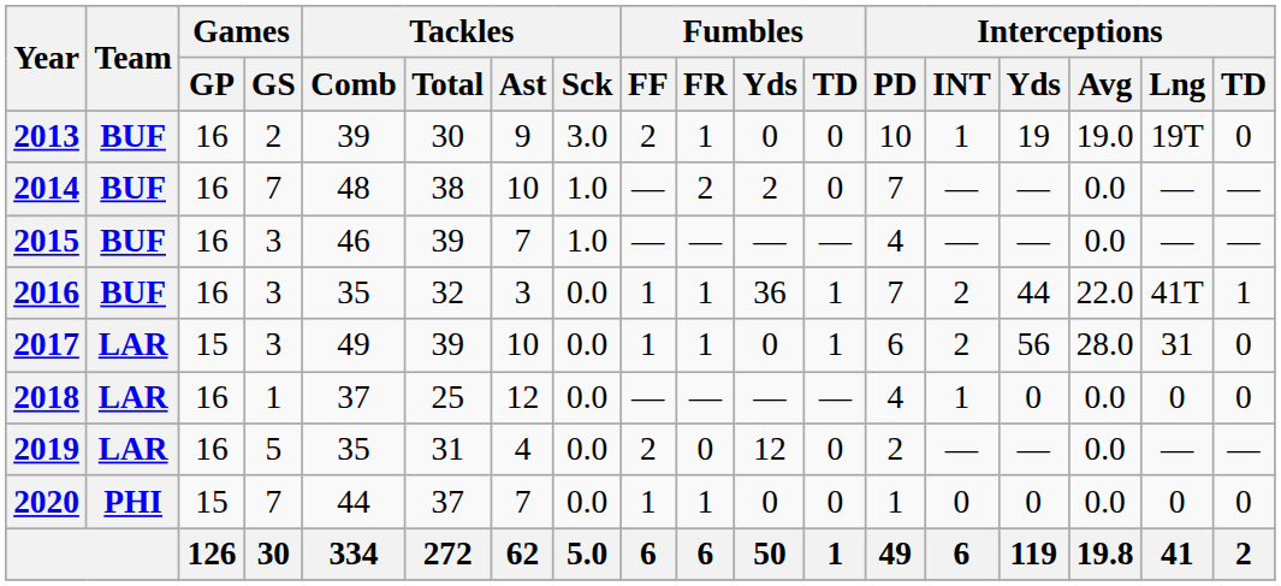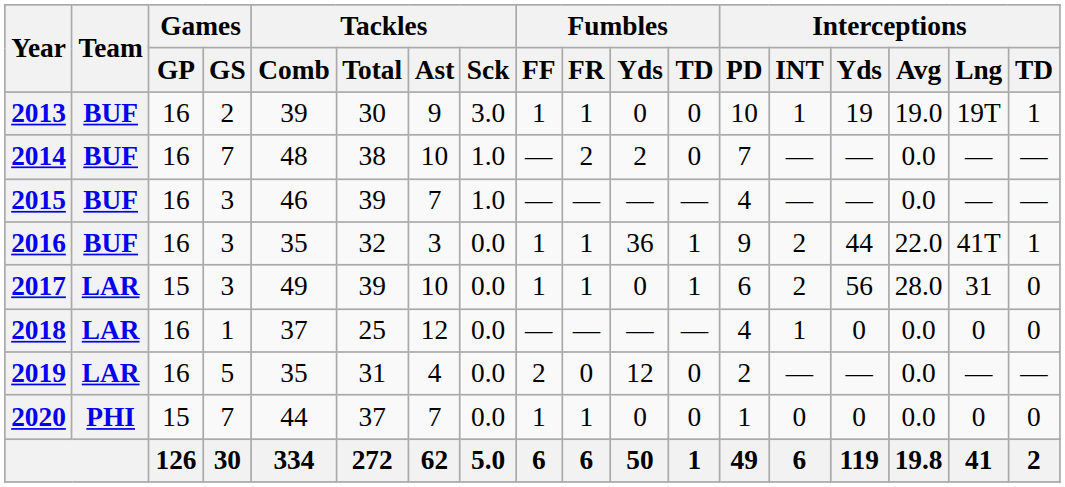 <table class=wikitable style="text-align:center;">
 <tr>
 <th rowspan="2">Year</th>
 <th rowspan="2">Team</th>
 <th colspan="2">Games</th>
 <th colspan="4">Tackles</th>
 <th colspan="4">Fumbles</th>
 <th colspan="6">Interceptions</th>
 </tr>
 <tr>
 <th>GP</th>
 <th>GS</th>
 <th>Comb</th>
 <th>Total</th>
 <th>Ast</th>
 <th>Sck</th>
 <th>FF</th>
 <th>FR</th>
 <th>Yds</th>
 <th>TD</th>
 <th>PD</th>
 <th>INT</th>
 <th>Yds</th>
 <th>Avg</th>
 <th>Lng</th>
 <th>TD</th>
 </tr>
 <tr>
 <th><a href='#'>2013</a></th>
 <th><a href='#'>BUF</a></th>
 <td>16</td>
 <td>2</td>
 <td>39</td>
 <td>30</td>
 <td>9</td>
 <td>3.0</td>
-<td>2</td>
+<td>1</td>
 <td>1</td>
 <td>0</td>
 <td>0</td>
 <td>10</td>
 <td>1</td>
 <td>19</td>
 <td>19.0</td>
 <td>19T</td>
-<td>0</td>
+<td>1</td>
 </tr>
 <tr>
 <th><a href='#'>2014</a></th>
 <th><a href='#'>BUF</a></th>
 <td>16</td>
 <td>7</td>
 <td>48</td>
 <td>38</td>
 <td>10</td>
 <td>1.0</td>
 <td>—</td>
 <td>2</td>
 <td>2</td>
 <td>0</td>
 <td>7</td>
 <td>—</td>
 <td>—</td>
 <td>0.0</td>
 <td>—</td>
 <td>—</td>
 </tr>
 <tr>
 <th><a href='#'>2015</a></th>
 <th><a href='#'>BUF</a></th>
 <td>16</td>
 <td>3</td>
 <td>46</td>
 <td>39</td>
 <td>7</td>
 <td>1.0</td>
 <td>—</td>
 <td>—</td>
 <td>—</td>
 <td>—</td>
 <td>4</td>
 <td>—</td>
 <td>—</td>
 <td>0.0</td>
 <td>—</td>
 <td>—</td>
 </tr>
 <tr>
 <th><a href='#'>2016</a></th>
 <th><a href='#'>BUF</a></th>
 <td>16</td>
 <td>3</td>
 <td>35</td>
 <td>32</td>
 <td>3</td>
 <td>0.0</td>
 <td>1</td>
 <td>1</td>
 <td>36</td>
 <td>1</td>
-<td>7</td>
+<td>9</td>
 <td>2</td>
 <td>44</td>
 <td>22.0</td>
 <td>41T</td>
 <td>1</td>
 </tr>
 <tr>
 <th><a href='#'>2017</a></th>
 <th><a href='#'>LAR</a></th>
 <td>15</td>
 <td>3</td>
 <td>49</td>
 <td>39</td>
 <td>10</td>
 <td>0.0</td>
 <td>1</td>
 <td>1</td>
 <td>0</td>
 <td>1</td>
 <td>6</td>
 <td>2</td>
 <td>56</td>
 <td>28.0</td>
 <td>31</td>
 <td>0</td>
 </tr>
 <tr>
 <th><a href='#'>2018</a></th>
 <th><a href='#'>LAR</a></th>
 <td>16</td>
 <td>1</td>
 <td>37</td>
 <td>25</td>
 <td>12</td>
 <td>0.0</td>
 <td>—</td>
 <td>—</td>
 <td>—</td>
 <td>—</td>
 <td>4</td>
 <td>1</td>
 <td>0</td>
 <td>0.0</td>
 <td>0</td>
 <td>0</td>
 </tr>
 <tr>
 <th><a href='#'>2019</a></th>
 <th><a href='#'>LAR</a></th>
 <td>16</td>
 <td>5</td>
 <td>35</td>
 <td>31</td>
 <td>4</td>
 <td>0.0</td>
 <td>2</td>
 <td>0</td>
 <td>12</td>
 <td>0</td>
 <td>2</td>
 <td>—</td>
 <td>—</td>
 <td>0.0</td>
 <td>—</td>
 <td>—</td>
 </tr>
 <tr>
 <th><a href='#'>2020</a></th>
 <th><a href='#'>PHI</a></th>
 <td>15</td>
 <td>7</td>
 <td>44</td>
 <td>37</td>
 <td>7</td>
 <td>0.0</td>
 <td>1</td>
 <td>1</td>
 <td>0</td>
 <td>0</td>
 <td>1</td>
 <td>0</td>
 <td>0</td>
 <td>0.0</td>
 <td>0</td>
 <td>0</td>
 </tr>
 <tr>
 <th colspan="2"></th>
 <th>126</th>
 <th>30</th>
 <th>334</th>
 <th>272</th>
 <th>62</th>
 <th>5.0</th>
 <th>6</th>
 <th>6</th>
 <th>50</th>
 <th>1</th>
 <th>49</th>
 <th>6</th>
 <th>119</th>
 <th>19.8</th>
 <th>41</th>
 <th>2</th>
 </tr>
 </table>
